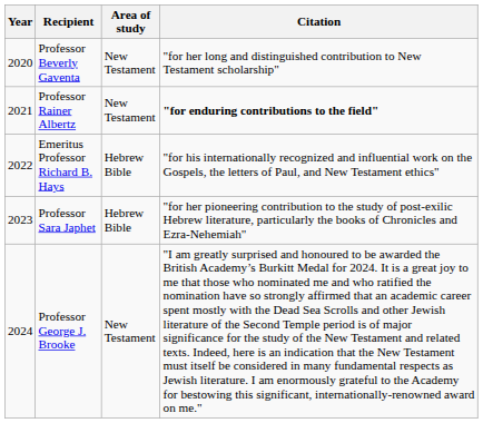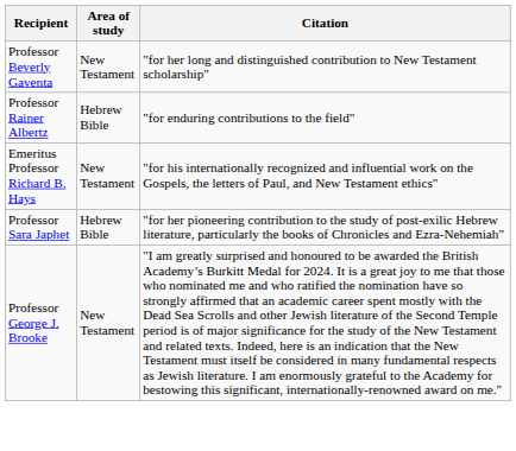 <table class="wikitable sortable">
 <tr>
-<th>Year</th>
 <th>Recipient</th>
 <th>Area of study</th>
 <th>Citation</th>
 </tr>
 <tr>
-<td>2020</td>
 <td>Professor <a href='#'>Beverly Gaventa</a></td>
 <td>New Testament</td>
 <td>"for her long and distinguished contribution to New Testament scholarship"</td>
 </tr>
 <tr>
-<td>2021</td>
 <td>Professor <a href='#'>Rainer Albertz</a></td>
-<td>New Testament</td>
-<td><strong>"for enduring contributions to the field"</strong></td>
+<td>Hebrew Bible</td>
+<td>"for enduring contributions to the field"</td>
 </tr>
 <tr>
-<td>2022</td>
 <td>Emeritus Professor <a href='#'>Richard B. Hays</a></td>
-<td>Hebrew Bible</td>
+<td>New Testament</td>
 <td>"for his internationally recognized and influential work on the Gospels, the letters of Paul, and New Testament ethics"</td>
 </tr>
 <tr>
-<td>2023</td>
 <td>Professor <a href='#'>Sara Japhet</a></td>
 <td>Hebrew Bible</td>
 <td>"for her pioneering contribution to the study of post-exilic Hebrew literature, particularly the books of Chronicles and Ezra-Nehemiah"</td>
 </tr>
 <tr>
-<td>2024</td>
 <td>Professor <a href='#'>George J. Brooke</a></td>
 <td>New Testament</td>
 <td>"I am greatly surprised and honoured to be awarded the British Academy’s Burkitt Medal for 2024. It is a great joy to me that those who nominated me and who ratified the nomination have so strongly affirmed that an academic career spent mostly with the Dead Sea Scrolls and other Jewish literature of the Second Temple period is of major significance for the study of the New Testament and related texts. Indeed, here is an indication that the New Testament must itself be considered in many fundamental respects as Jewish literature. I am enormously grateful to the Academy for bestowing this significant, internationally-renowned award on me."</td>
 </tr>
 </table>
